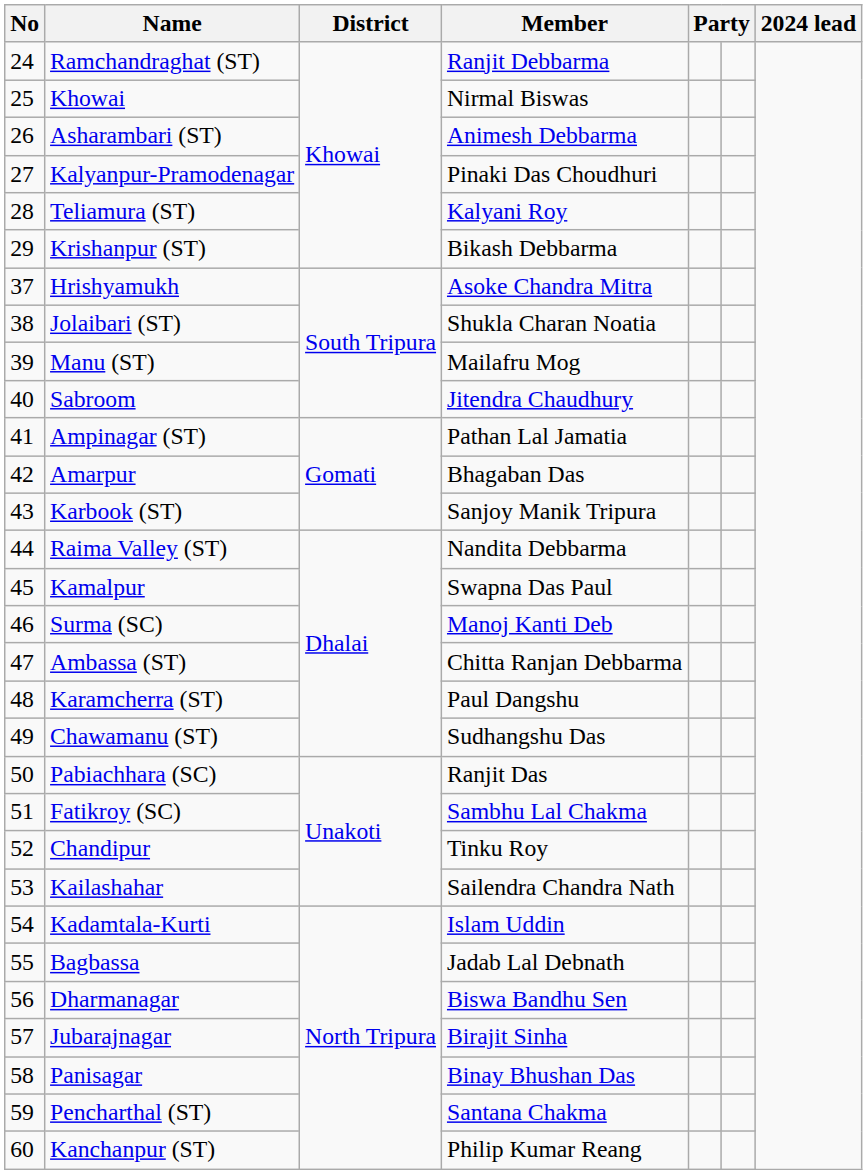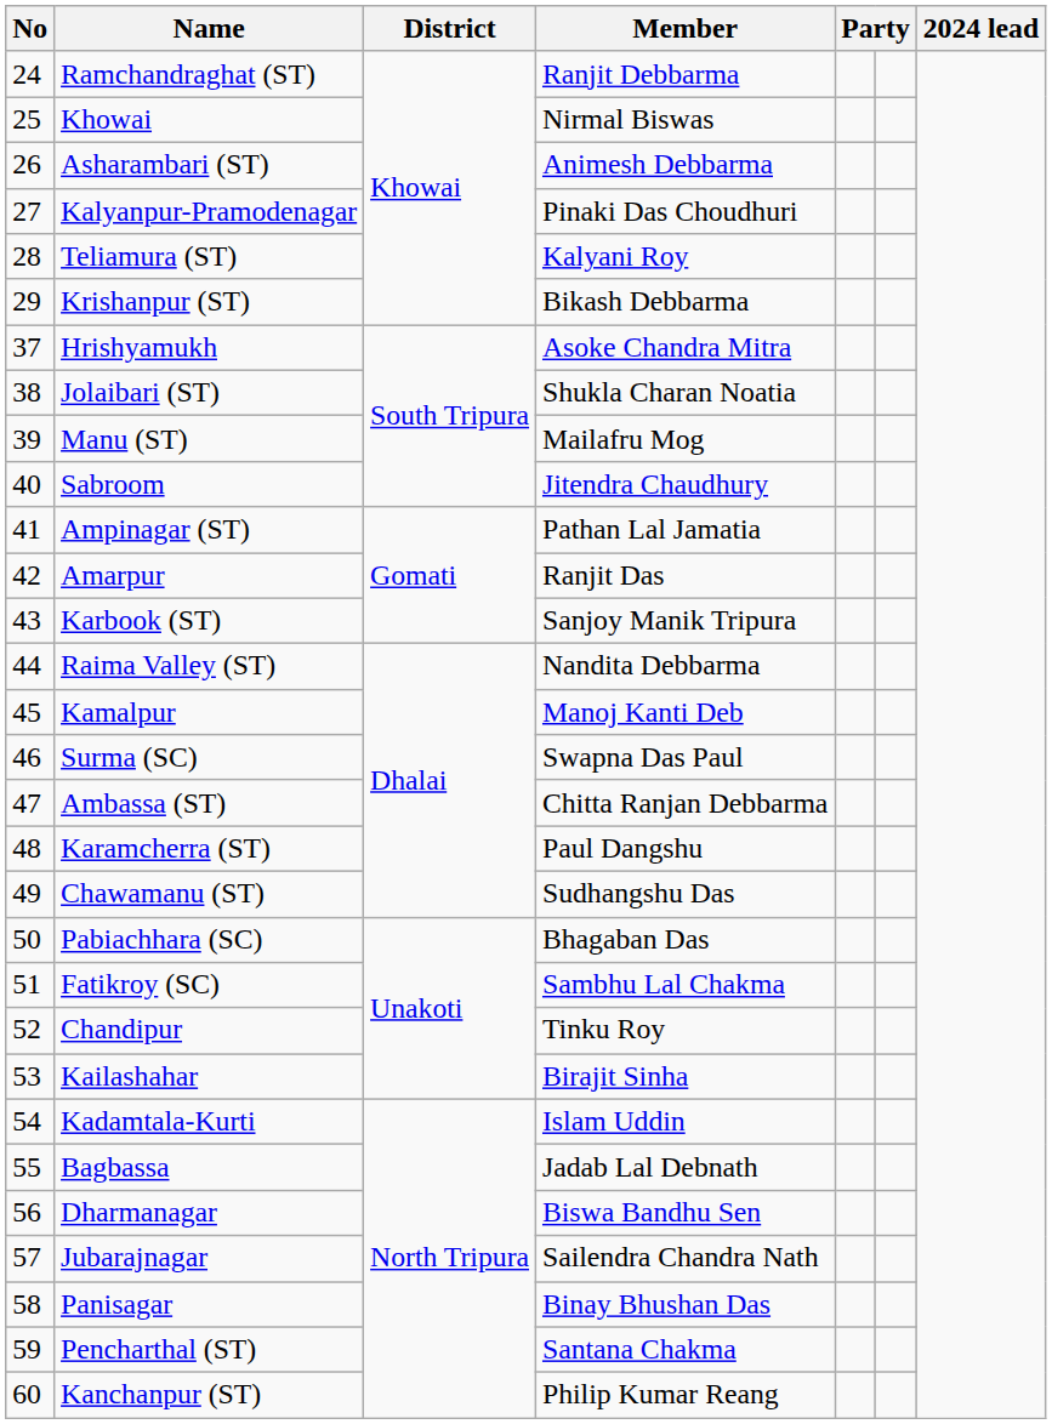 <table class="wikitable sortable collapsible collapsed">
 <tr>
 <th>No</th>
 <th>Name</th>
 <th>District</th>
 <th>Member</th>
 <th colspan="2">Party</th>
 <th colspan="2">2024 lead</th>
 </tr>
 <tr>
 <td>24</td>
 <td><a href='#'>Ramchandraghat</a> (ST)</td>
 <td rowspan="6"><a href='#'>Khowai</a></td>
 <td><a href='#'>Ranjit Debbarma</a></td>
 <td></td>
 <td></td>
 </tr>
 <tr>
 <td>25</td>
 <td><a href='#'>Khowai</a></td>
 <td>Nirmal Biswas</td>
 <td></td>
 <td></td>
 </tr>
 <tr>
 <td>26</td>
 <td><a href='#'>Asharambari</a> (ST)</td>
 <td><a href='#'>Animesh Debbarma</a></td>
 <td></td>
 <td></td>
 </tr>
 <tr>
 <td>27</td>
 <td><a href='#'>Kalyanpur-Pramodenagar</a></td>
 <td>Pinaki Das Choudhuri</td>
 <td></td>
 <td></td>
 </tr>
 <tr>
 <td>28</td>
 <td><a href='#'>Teliamura</a> (ST)</td>
 <td><a href='#'>Kalyani Roy</a></td>
 <td></td>
 <td></td>
 </tr>
 <tr>
 <td>29</td>
 <td><a href='#'>Krishanpur</a> (ST)</td>
 <td>Bikash Debbarma</td>
 <td></td>
 <td></td>
 </tr>
 <tr>
 <td>37</td>
 <td><a href='#'>Hrishyamukh</a></td>
 <td rowspan="4"><a href='#'>South Tripura</a></td>
 <td><a href='#'>Asoke Chandra Mitra</a></td>
 <td></td>
 <td></td>
 </tr>
 <tr>
 <td>38</td>
 <td><a href='#'>Jolaibari</a> (ST)</td>
 <td>Shukla Charan Noatia</td>
 <td></td>
 <td></td>
 </tr>
 <tr>
 <td>39</td>
 <td><a href='#'>Manu</a> (ST)</td>
 <td>Mailafru Mog</td>
 <td></td>
 <td></td>
 </tr>
 <tr>
 <td>40</td>
 <td><a href='#'>Sabroom</a></td>
 <td><a href='#'>Jitendra Chaudhury</a></td>
 <td></td>
 <td></td>
 </tr>
 <tr>
 <td>41</td>
 <td><a href='#'>Ampinagar</a> (ST)</td>
 <td rowspan="3"><a href='#'>Gomati</a></td>
 <td>Pathan Lal Jamatia</td>
 <td></td>
 <td></td>
 </tr>
 <tr>
 <td>42</td>
 <td><a href='#'>Amarpur</a></td>
-<td>Bhagaban Das</td>
+<td>Ranjit Das</td>
 <td></td>
 <td></td>
 </tr>
 <tr>
 <td>43</td>
 <td><a href='#'>Karbook</a> (ST)</td>
 <td>Sanjoy Manik Tripura</td>
 <td></td>
 <td></td>
 </tr>
 <tr>
 <td>44</td>
 <td><a href='#'>Raima Valley</a> (ST)</td>
 <td rowspan="6"><a href='#'>Dhalai</a></td>
 <td>Nandita Debbarma</td>
 <td></td>
 <td></td>
 </tr>
 <tr>
 <td>45</td>
 <td><a href='#'>Kamalpur</a></td>
-<td>Swapna Das Paul</td>
+<td><a href='#'>Manoj Kanti Deb</a></td>
 <td></td>
 <td></td>
 </tr>
 <tr>
 <td>46</td>
 <td><a href='#'>Surma</a> (SC)</td>
-<td><a href='#'>Manoj Kanti Deb</a></td>
+<td>Swapna Das Paul</td>
 <td></td>
 <td></td>
 </tr>
 <tr>
 <td>47</td>
 <td><a href='#'>Ambassa</a> (ST)</td>
 <td>Chitta Ranjan Debbarma</td>
 <td></td>
 <td></td>
 </tr>
 <tr>
 <td>48</td>
 <td><a href='#'>Karamcherra</a> (ST)</td>
 <td>Paul Dangshu</td>
 <td></td>
 <td></td>
 </tr>
 <tr>
 <td>49</td>
 <td><a href='#'>Chawamanu</a> (ST)</td>
 <td>Sudhangshu Das</td>
 <td></td>
 <td></td>
 </tr>
 <tr>
 <td>50</td>
 <td><a href='#'>Pabiachhara</a> (SC)</td>
 <td rowspan="4"><a href='#'>Unakoti</a></td>
-<td>Ranjit Das</td>
+<td>Bhagaban Das</td>
 <td></td>
 <td></td>
 </tr>
 <tr>
 <td>51</td>
 <td><a href='#'>Fatikroy</a> (SC)</td>
 <td><a href='#'>Sambhu Lal Chakma</a></td>
 <td></td>
 <td></td>
 </tr>
 <tr>
 <td>52</td>
 <td><a href='#'>Chandipur</a></td>
 <td>Tinku Roy</td>
 <td></td>
 <td></td>
 </tr>
 <tr>
 <td>53</td>
 <td><a href='#'>Kailashahar</a></td>
-<td>Sailendra Chandra Nath</td>
+<td><a href='#'>Birajit Sinha</a></td>
 <td></td>
 <td></td>
 </tr>
 <tr>
 <td>54</td>
 <td><a href='#'>Kadamtala-Kurti</a></td>
 <td rowspan="7"><a href='#'>North Tripura</a></td>
 <td><a href='#'>Islam Uddin</a></td>
 <td></td>
 <td></td>
 </tr>
 <tr>
 <td>55</td>
 <td><a href='#'>Bagbassa</a></td>
 <td>Jadab Lal Debnath</td>
 <td></td>
 <td></td>
 </tr>
 <tr>
 <td>56</td>
 <td><a href='#'>Dharmanagar</a></td>
 <td><a href='#'>Biswa Bandhu Sen</a></td>
 <td></td>
 <td></td>
 </tr>
 <tr>
 <td>57</td>
 <td><a href='#'>Jubarajnagar</a></td>
-<td><a href='#'>Birajit Sinha</a></td>
+<td>Sailendra Chandra Nath</td>
 <td></td>
 <td></td>
 </tr>
 <tr>
 <td>58</td>
 <td><a href='#'>Panisagar</a></td>
 <td><a href='#'>Binay Bhushan Das</a></td>
 <td></td>
 <td></td>
 </tr>
 <tr>
 <td>59</td>
 <td><a href='#'>Pencharthal</a> (ST)</td>
 <td><a href='#'>Santana Chakma</a></td>
 <td></td>
 <td></td>
 </tr>
 <tr>
 <td>60</td>
 <td><a href='#'>Kanchanpur</a> (ST)</td>
 <td>Philip Kumar Reang</td>
 <td></td>
 <td></td>
 </tr>
 <tr>
 </tr>
 </table>
